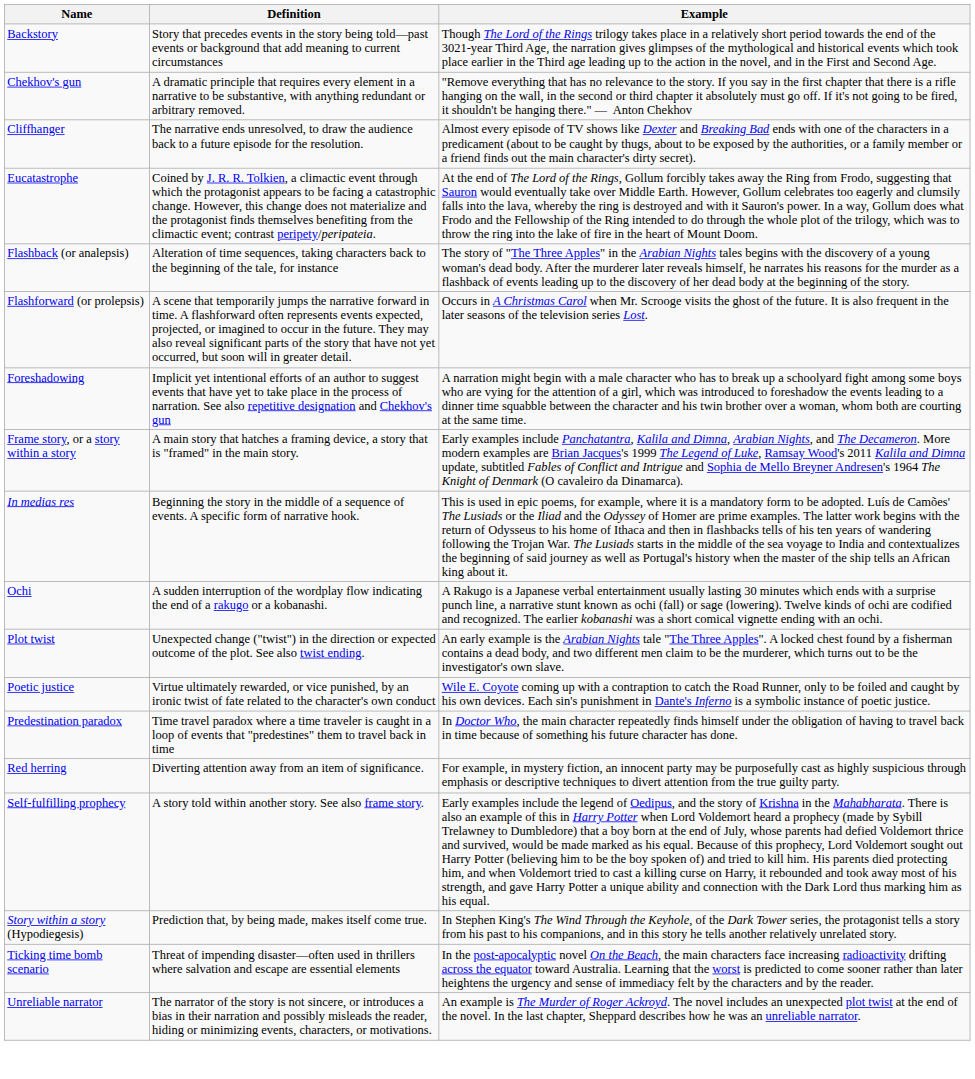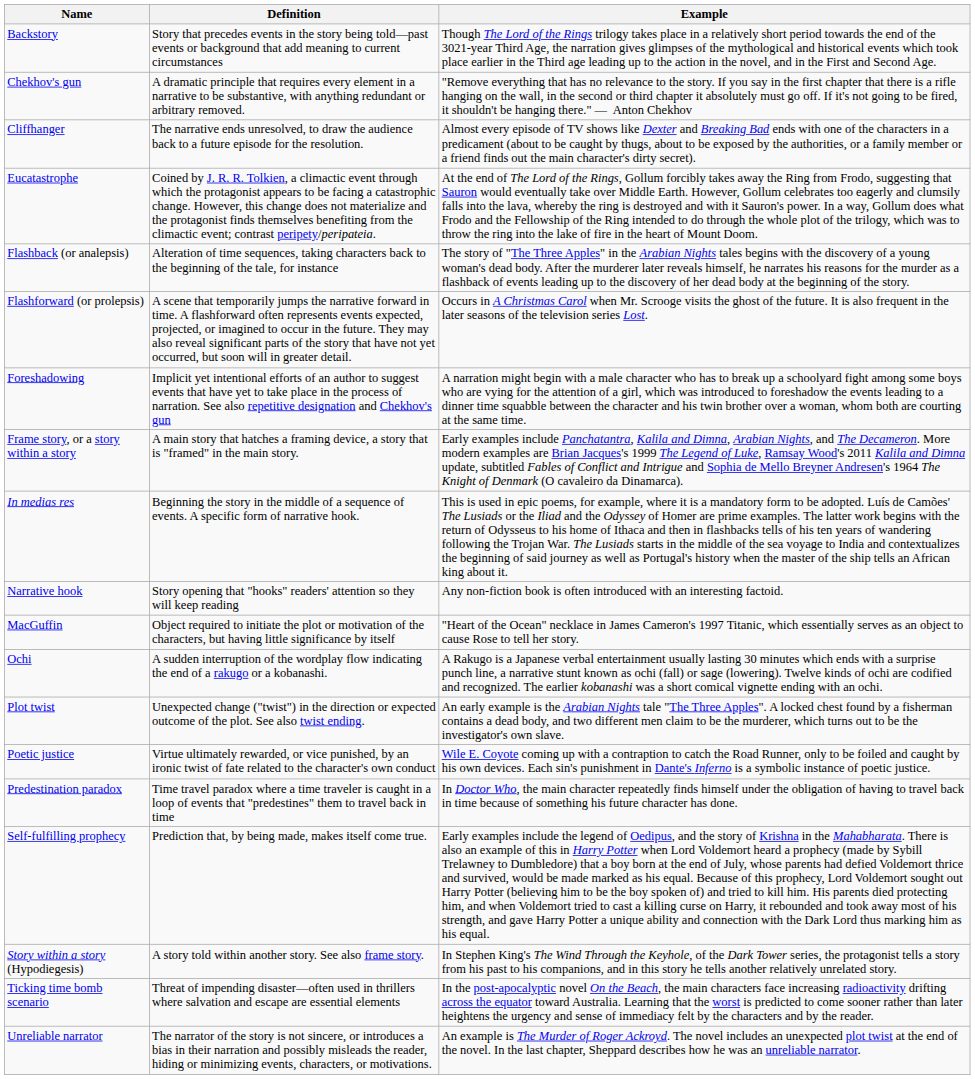 <table class="wikitable sortable" style="border:1px;; width:98%;">
 <tr valign="top">
 <th style="width:15%">Name</th>
 <th style="width:30%">Definition</th>
 <th style="width:70%">Example</th>
 </tr>
 <tr valign="top">
 <td><a href='#'>Backstory</a></td>
 <td>Story that precedes events in the story being told—past events or background that add meaning to current circumstances</td>
 <td>Though <em><a href='#'>The Lord of the Rings</a></em> trilogy takes place in a relatively short period towards the end of the 3021-year Third Age, the narration gives glimpses of the mythological and historical events which took place earlier in the Third age leading up to the action in the novel, and in the First and Second Age.</td>
 </tr>
 <tr valign="top">
 <td><a href='#'>Chekhov's gun</a></td>
 <td>A dramatic principle that requires every element in a narrative to be substantive, with anything redundant or arbitrary removed.</td>
 <td>"Remove everything that has no relevance to the story. If you say in the first chapter that there is a rifle hanging on the wall, in the second or third chapter it absolutely must go off. If it's not going to be fired, it shouldn't be hanging there." —  Anton Chekhov</td>
 </tr>
 <tr valign="top">
 <td><a href='#'>Cliffhanger</a></td>
 <td>The narrative ends unresolved, to draw the audience back to a future episode for the resolution.</td>
 <td>Almost every episode of TV shows like <em><a href='#'>Dexter</a></em> and <em><a href='#'>Breaking Bad</a></em> ends with one of the characters in a predicament (about to be caught by thugs, about to be exposed by the authorities, or a family member or a friend finds out the main character's dirty secret).</td>
 </tr>
 <tr valign="top">
 <td><a href='#'>Eucatastrophe</a></td>
 <td>Coined by <a href='#'>J. R. R. Tolkien</a>, a climactic event through which the protagonist appears to be facing a catastrophic change. However, this change does not materialize and the protagonist finds themselves benefiting from the climactic event; contrast <a href='#'>peripety</a>/<em>peripateia</em>.</td>
 <td>At the end of <em>The Lord of the Rings</em>, Gollum forcibly takes away the Ring from Frodo, suggesting that <a href='#'>Sauron</a> would eventually take over Middle Earth. However, Gollum celebrates too eagerly and clumsily falls into the lava, whereby the ring is destroyed and with it Sauron's power. In a way, Gollum does what Frodo and the Fellowship of the Ring intended to do through the whole plot of the trilogy, which was to throw the ring into the lake of fire in the heart of Mount Doom.</td>
 </tr>
 <tr valign="top">
 <td><a href='#'>Flashback</a> (or analepsis)</td>
 <td>Alteration of time sequences, taking characters back to the beginning of the tale, for instance</td>
 <td>The story of "<a href='#'>The Three Apples</a>" in the <em><a href='#'>Arabian Nights</a></em> tales begins with the discovery of a young woman's dead body. After the murderer later reveals himself, he narrates his reasons for the murder as a flashback of events leading up to the discovery of her dead body at the beginning of the story.</td>
 </tr>
 <tr valign="top">
 <td><a href='#'>Flashforward</a> (or prolepsis)</td>
 <td>A scene that temporarily jumps the narrative forward in time. A flashforward often represents events expected, projected, or imagined to occur in the future. They may also reveal significant parts of the story that have not yet occurred, but soon will in greater detail.</td>
 <td>Occurs in <em><a href='#'>A Christmas Carol</a></em> when Mr. Scrooge visits the ghost of the future. It is also frequent in the later seasons of the television series <a href='#'><em>Lost</em></a>.</td>
 </tr>
 <tr valign="top">
 <td><a href='#'>Foreshadowing</a></td>
 <td>Implicit yet intentional efforts of an author to suggest events that have yet to take place in the process of narration. See also <a href='#'>repetitive designation</a> and <a href='#'>Chekhov's gun</a></td>
 <td>A narration might begin with a male character who has to break up a schoolyard fight among some boys who are vying for the attention of a girl, which was introduced to foreshadow the events leading to a dinner time squabble between the character and his twin brother over a woman, whom both are courting at the same time.</td>
 </tr>
 <tr valign="top">
 <td><a href='#'>Frame story</a>, or a <a href='#'>story within a story</a></td>
 <td>A main story that hatches a framing device, a story that is "framed" in the main story.</td>
 <td>Early examples include <em><a href='#'>Panchatantra</a></em>, <em><a href='#'>Kalila and Dimna</a></em>, <em><a href='#'>Arabian Nights</a></em>, and <em><a href='#'>The Decameron</a></em>. More modern examples are <a href='#'>Brian Jacques</a>'s 1999 <em><a href='#'>The Legend of Luke</a></em>, <a href='#'>Ramsay Wood</a>'s 2011 <em><a href='#'>Kalila and Dimna</a></em> update, subtitled <em>Fables of Conflict and Intrigue</em> and <a href='#'>Sophia de Mello Breyner Andresen</a>'s 1964 <em>The Knight of Denmark</em> (O cavaleiro da Dinamarca).</td>
 </tr>
 <tr valign="top">
 <td><em><a href='#'>In medias res</a></em></td>
 <td>Beginning the story in the middle of a sequence of events. A specific form of narrative hook.</td>
 <td>This is used in epic poems, for example, where it is a mandatory form to be adopted. Luís de Camões' <em>The Lusiads</em> or the <em>Iliad</em> and the <em>Odyssey</em> of Homer are prime examples. The latter work begins with the return of Odysseus to his home of Ithaca and then in flashbacks tells of his ten years of wandering following the Trojan War. <em>The Lusiads</em> starts in the middle of the sea voyage to India and contextualizes the beginning of said journey as well as Portugal's history when the master of the ship tells an African king about it.</td>
 </tr>
 <tr valign="top">
+<td><a href='#'>Narrative hook</a></td>
+<td>Story opening that "hooks" readers' attention so they will keep reading</td>
+<td>Any non-fiction book is often introduced with an interesting factoid.</td>
+</tr>
+<tr valign="top">
+<td><a href='#'>MacGuffin</a></td>
+<td>Object required to initiate the plot or motivation of the characters, but having little significance by itself</td>
+<td>"Heart of the Ocean" necklace in James Cameron's 1997 Titanic, which essentially serves as an object to cause Rose to tell her story.</td>
+</tr>
+<tr valign="top">
 <td><a href='#'>Ochi</a></td>
 <td>A sudden interruption of the wordplay flow indicating the end of a <a href='#'>rakugo</a> or a kobanashi.</td>
 <td>A Rakugo is a Japanese verbal entertainment usually lasting 30 minutes which ends with a surprise punch line, a narrative stunt known as ochi (fall) or sage (lowering). Twelve kinds of ochi are codified and recognized. The earlier <em>kobanashi</em> was a short comical vignette ending with an ochi.</td>
 </tr>
 <tr valign="top">
 <td><a href='#'>Plot twist</a></td>
 <td>Unexpected change ("twist") in the direction or expected outcome of the plot. See also <a href='#'>twist ending</a>.</td>
 <td>An early example is the <em><a href='#'>Arabian Nights</a></em> tale "<a href='#'>The Three Apples</a>". A locked chest found by a fisherman contains a dead body, and two different men claim to be the murderer, which turns out to be the investigator's own slave.</td>
 </tr>
 <tr valign="top">
 <td><a href='#'>Poetic justice</a></td>
 <td>Virtue ultimately rewarded, or vice punished, by an ironic twist of fate related to the character's own conduct</td>
 <td><a href='#'>Wile E. Coyote</a> coming up with a contraption to catch the Road Runner, only to be foiled and caught by his own devices. Each sin's punishment in <a href='#'>Dante's <em>Inferno</em></a> is a symbolic instance of poetic justice.</td>
 </tr>
 <tr valign="top">
 <td><a href='#'>Predestination paradox</a></td>
 <td>Time travel paradox where a time traveler is caught in a loop of events that "predestines" them to travel back in time</td>
 <td>In <em><a href='#'>Doctor Who</a></em>, the main character repeatedly finds himself under the obligation of having to travel back in time because of something his future character has done.</td>
 </tr>
 <tr valign="top">
-<td><a href='#'>Red herring</a></td>
-<td>Diverting attention away from an item of significance.</td>
-<td>For example, in mystery fiction, an innocent party may be purposefully cast as highly suspicious through emphasis or descriptive techniques to divert attention from the true guilty party.</td>
-</tr>
-<tr valign="top">
 <td><a href='#'>Self-fulfilling prophecy</a></td>
-<td>A story told within another story. See also <a href='#'>frame story</a>.</td>
+<td>Prediction that, by being made, makes itself come true.</td>
 <td>Early examples include the legend of <a href='#'>Oedipus</a>, and the story of <a href='#'>Krishna</a> in the <em><a href='#'>Mahabharata</a></em>. There is also an example of this in <em><a href='#'>Harry Potter</a></em> when Lord Voldemort heard a prophecy (made by Sybill Trelawney to Dumbledore) that a boy born at the end of July, whose parents had defied Voldemort thrice and survived, would be made marked as his equal. Because of this prophecy, Lord Voldemort sought out Harry Potter (believing him to be the boy spoken of) and tried to kill him. His parents died protecting him, and when Voldemort tried to cast a killing curse on Harry, it rebounded and took away most of his strength, and gave Harry Potter a unique ability and connection with the Dark Lord thus marking him as his equal.</td>
 </tr>
 <tr valign="top">
 <td><em><a href='#'>Story within a story</a></em> (Hypodiegesis)</td>
-<td>Prediction that, by being made, makes itself come true.</td>
+<td>A story told within another story. See also <a href='#'>frame story</a>.</td>
 <td>In Stephen King's <em>The Wind Through the Keyhole</em>, of the <em>Dark Tower</em> series, the protagonist tells a story from his past to his companions, and in this story he tells another relatively unrelated story.</td>
 </tr>
 <tr valign="top">
 <td><a href='#'>Ticking time bomb scenario</a></td>
 <td>Threat of impending disaster—often used in thrillers where salvation and escape are essential elements</td>
 <td>In the <a href='#'>post-apocalyptic</a> novel <em><a href='#'>On the Beach</a></em>, the main characters face increasing <a href='#'>radioactivity</a> drifting <a href='#'>across the equator</a> toward Australia.  Learning that the <a href='#'>worst</a> is predicted to come sooner rather than later heightens the urgency and sense of immediacy felt by the characters and by the reader.</td>
 </tr>
 <tr valign="top">
 <td><a href='#'>Unreliable narrator</a></td>
 <td>The narrator of the story is not sincere, or introduces a bias in their narration and possibly misleads the reader, hiding or minimizing events, characters, or motivations.</td>
 <td>An example is <em><a href='#'>The Murder of Roger Ackroyd</a></em>. The novel includes an unexpected <a href='#'>plot twist</a> at the end of the novel. In the last chapter, Sheppard describes how he was an <a href='#'>unreliable narrator</a>.</td>
 </tr>
 </table>
